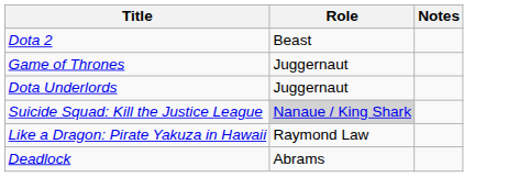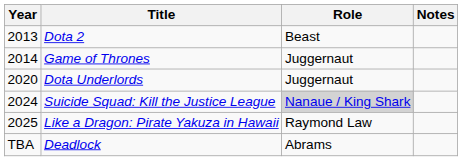 <table class="wikitable">
 <tr>
+<th>Year</th>
 <th>Title</th>
 <th>Role</th>
 <th>Notes</th>
 </tr>
 <tr>
+<td>2013</td>
 <td><em><a href='#'>Dota 2</a></em></td>
 <td>Beast</td>
 <td></td>
 </tr>
 <tr>
+<td>2014</td>
 <td><em><a href='#'>Game of Thrones</a></em></td>
 <td>Juggernaut</td>
 <td></td>
 </tr>
 <tr>
+<td>2020</td>
 <td><em><a href='#'>Dota Underlords</a></em></td>
 <td>Juggernaut</td>
 <td></td>
 </tr>
 <tr>
+<td>2024</td>
 <td><em><a href='#'>Suicide Squad: Kill the Justice League</a></em></td>
 <td style="background: lightgrey;"><a href='#'>Nanaue / King Shark</a></td>
 <td></td>
 </tr>
 <tr>
+<td>2025</td>
 <td><em><a href='#'>Like a Dragon: Pirate Yakuza in Hawaii</a></em></td>
 <td>Raymond Law</td>
 <td></td>
 </tr>
 <tr>
+<td>TBA</td>
 <td><em><a href='#'>Deadlock</a></em></td>
 <td>Abrams</td>
 <td></td>
 </tr>
 </table>
